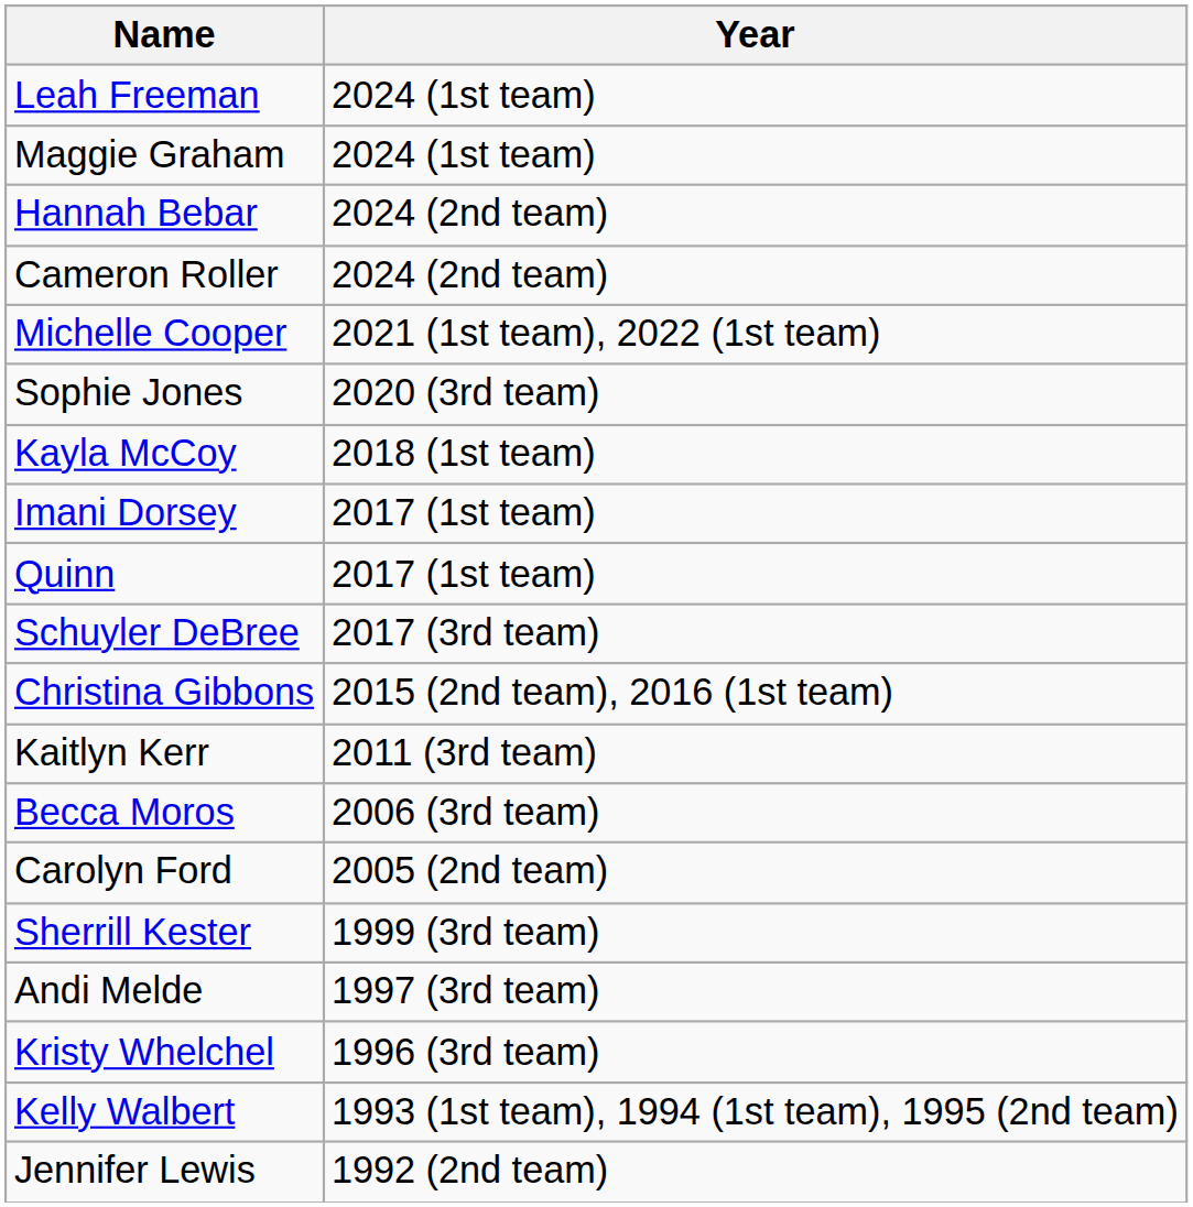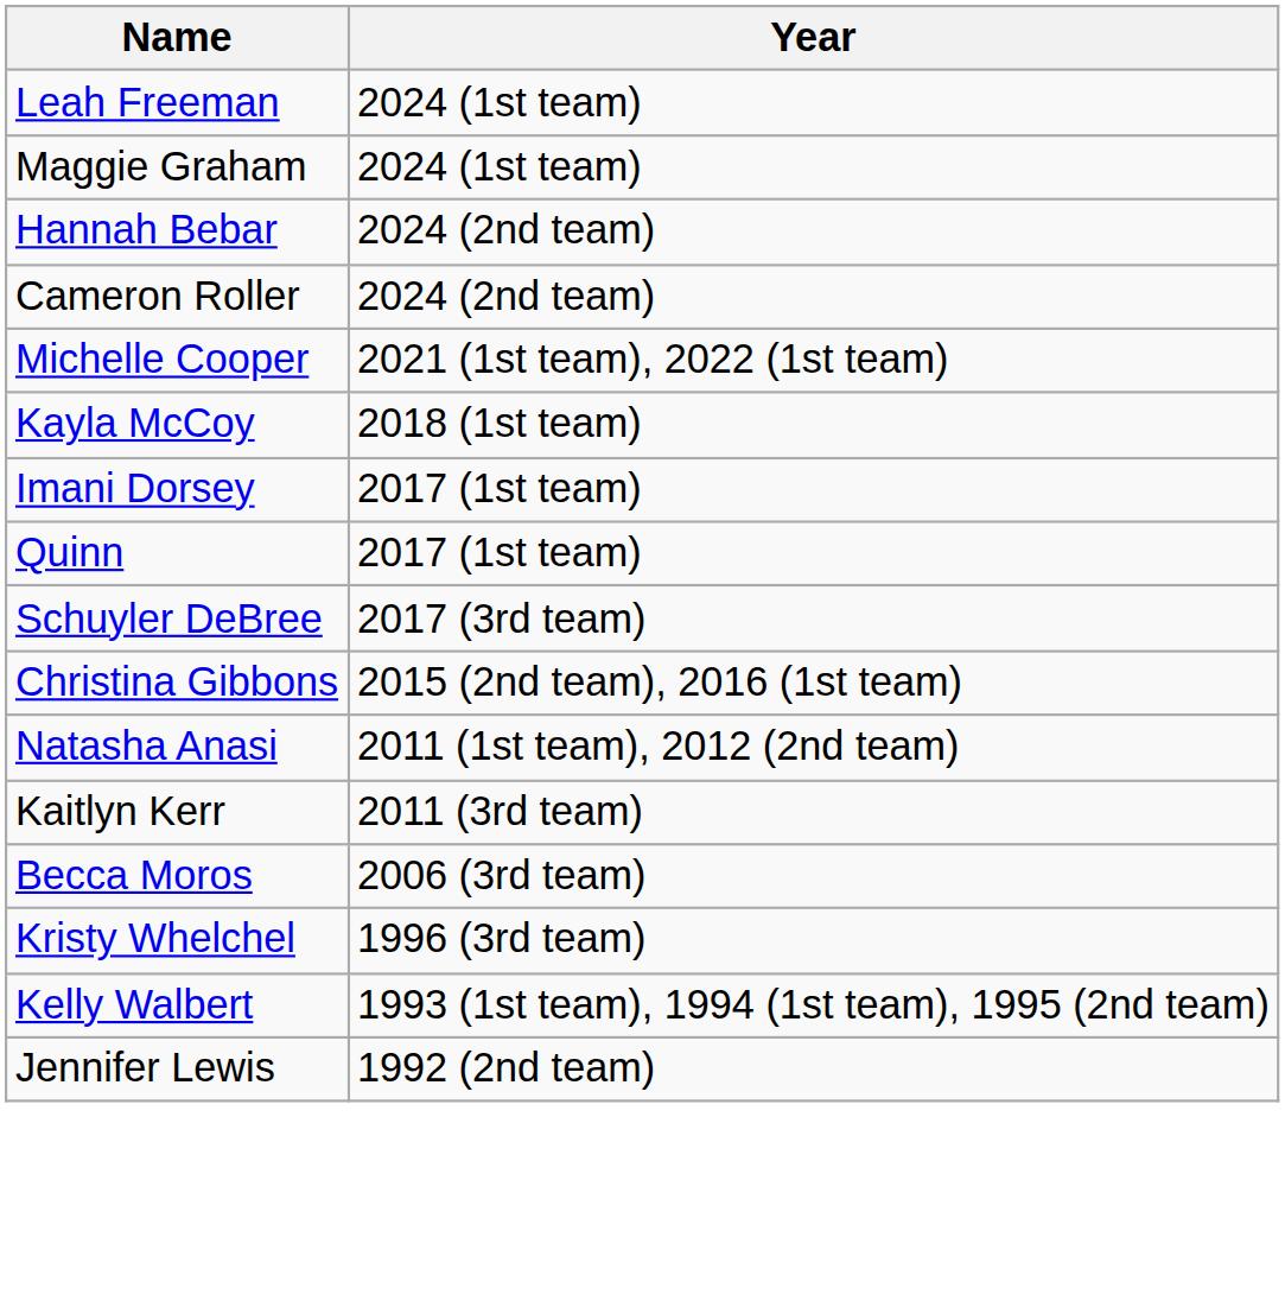 <table class="wikitable">
 <tr>
 <th>Name</th>
 <th>Year</th>
 </tr>
 <tr>
 <td><a href='#'>Leah Freeman</a></td>
 <td>2024 (1st team)</td>
 </tr>
 <tr>
 <td>Maggie Graham</td>
 <td>2024 (1st team)</td>
 </tr>
 <tr>
 <td><a href='#'>Hannah Bebar</a></td>
 <td>2024 (2nd team)</td>
 </tr>
 <tr>
 <td>Cameron Roller</td>
 <td>2024 (2nd team)</td>
 </tr>
 <tr>
 <td><a href='#'>Michelle Cooper</a></td>
 <td>2021 (1st team), 2022 (1st team)</td>
 </tr>
 <tr>
-<td>Sophie Jones</td>
-<td>2020 (3rd team)</td>
-</tr>
-<tr>
 <td><a href='#'>Kayla McCoy</a></td>
 <td>2018 (1st team)</td>
 </tr>
 <tr>
 <td><a href='#'>Imani Dorsey</a></td>
 <td>2017 (1st team)</td>
 </tr>
 <tr>
 <td><a href='#'>Quinn</a></td>
 <td>2017 (1st team)</td>
 </tr>
 <tr>
 <td><a href='#'>Schuyler DeBree</a></td>
 <td>2017 (3rd team)</td>
 </tr>
 <tr>
 <td><a href='#'>Christina Gibbons</a></td>
 <td>2015 (2nd team), 2016 (1st team)</td>
 </tr>
 <tr>
+<td><a href='#'>Natasha Anasi</a></td>
+<td>2011 (1st team), 2012 (2nd team)</td>
+</tr>
+<tr>
 <td>Kaitlyn Kerr</td>
 <td>2011 (3rd team)</td>
 </tr>
 <tr>
 <td><a href='#'>Becca Moros</a></td>
 <td>2006 (3rd team)</td>
-</tr>
-<tr>
-<td>Carolyn Ford</td>
-<td>2005 (2nd team)</td>
-</tr>
-<tr>
-<td><a href='#'>Sherrill Kester</a></td>
-<td>1999 (3rd team)</td>
-</tr>
-<tr>
-<td>Andi Melde</td>
-<td>1997 (3rd team)</td>
 </tr>
 <tr>
 <td><a href='#'>Kristy Whelchel</a></td>
 <td>1996 (3rd team)</td>
 </tr>
 <tr>
 <td><a href='#'>Kelly Walbert</a></td>
 <td>1993 (1st team), 1994 (1st team), 1995 (2nd team)</td>
 </tr>
 <tr>
 <td>Jennifer Lewis</td>
 <td>1992 (2nd team)</td>
 </tr>
 </table>
